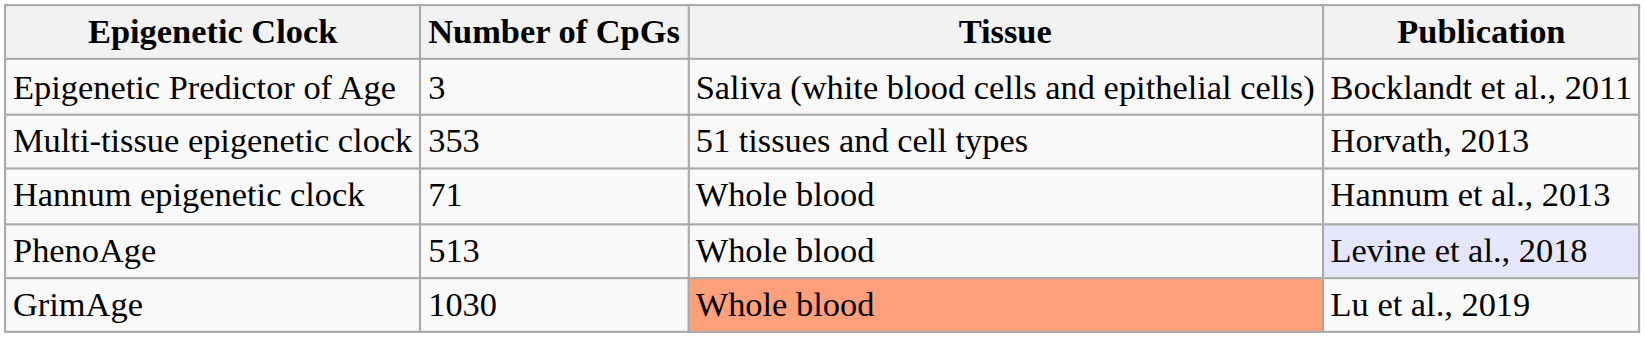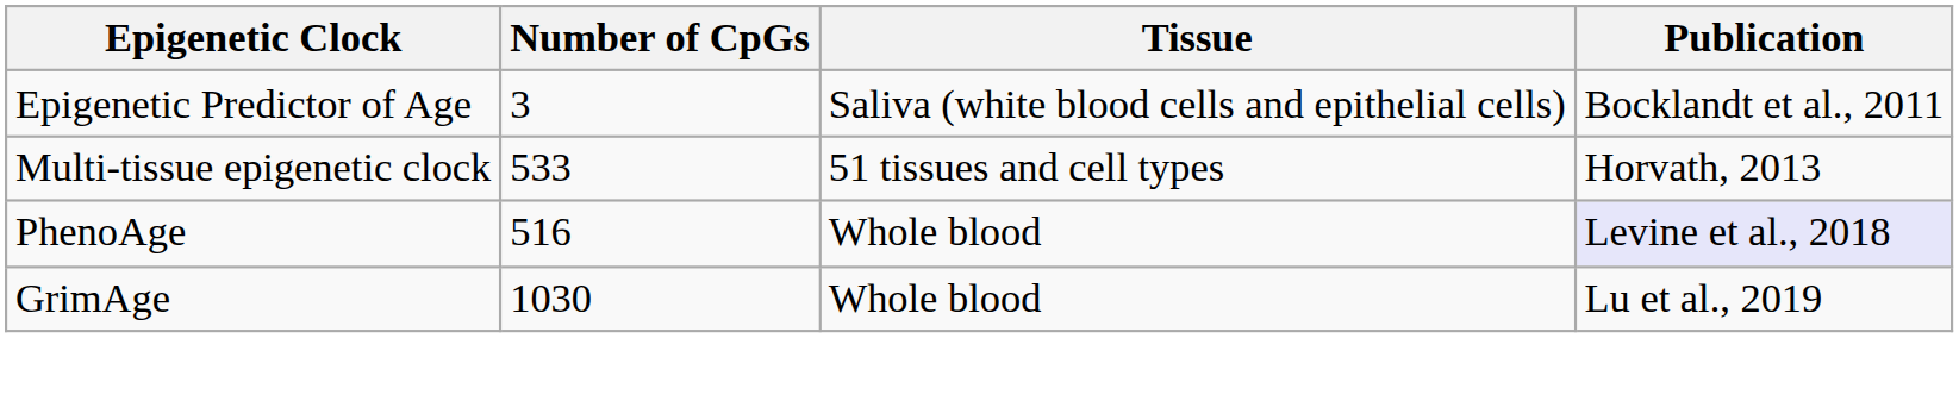 <table class="wikitable">
 <tr>
 <th>Epigenetic Clock</th>
 <th>Number of CpGs</th>
 <th>Tissue</th>
 <th>Publication</th>
 </tr>
 <tr>
 <td>Epigenetic Predictor of Age</td>
 <td>3</td>
 <td>Saliva (white blood cells and epithelial cells)</td>
 <td>Bocklandt et al., 2011</td>
 </tr>
 <tr>
 <td>Multi-tissue epigenetic clock</td>
-<td>353</td>
+<td>533</td>
 <td>51 tissues and cell types</td>
 <td>Horvath, 2013</td>
 </tr>
 <tr>
-<td>Hannum epigenetic clock</td>
-<td>71</td>
-<td>Whole blood</td>
-<td>Hannum et al., 2013</td>
-</tr>
-<tr>
 <td>PhenoAge</td>
-<td>513</td>
+<td>516</td>
 <td>Whole blood</td>
 <td style="background: lavender;">Levine et al., 2018</td>
 </tr>
 <tr>
 <td>GrimAge</td>
 <td>1030</td>
-<td style="background: lightsalmon;">Whole blood</td>
+<td>Whole blood</td>
 <td>Lu et al., 2019</td>
 </tr>
 </table>
